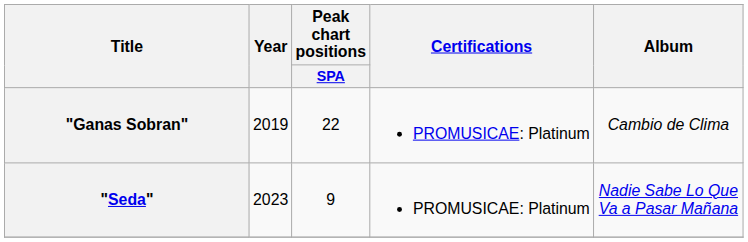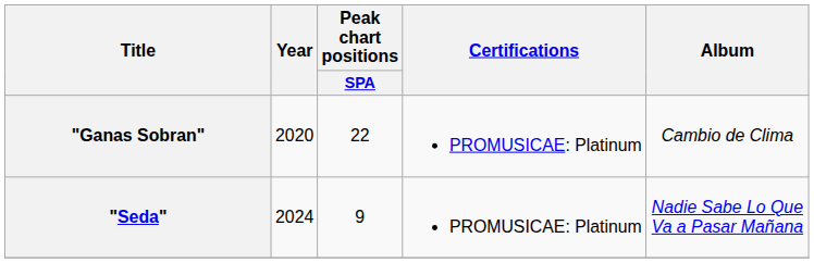 <table class="wikitable plainrowheaders" style="text-align:center;">
 <tr>
 <th scope="col" rowspan="2" style="width:15em;">Title</th>
 <th scope="col" rowspan="2" style="width:1em;">Year</th>
 <th scope="col" colspan="1">Peak chart positions</th>
 <th scope="col" rowspan="2"><a href='#'>Certifications</a></th>
 <th scope="col" rowspan="2" style="width:9em;">Album</th>
 </tr>
 <tr>
 <th scope="col" style="width:3em;font-size:90%;"><a href='#'>SPA</a><br></th>
 </tr>
 <tr>
 <th scope="row">"Ganas Sobran"<br></th>
-<td>2019</td>
+<td>2020</td>
 <td>22</td>
 <td><br><ul><li><a href='#'>PROMUSICAE</a>: Platinum</li></ul></td>
 <td><em>Cambio de Clima</em></td>
 </tr>
 <tr>
 <th scope="row">"<a href='#'>Seda</a>"<br></th>
-<td>2023</td>
+<td>2024</td>
 <td>9</td>
 <td><br><ul><li>PROMUSICAE: Platinum</li></ul></td>
 <td><em><a href='#'>Nadie Sabe Lo Que Va a Pasar Mañana</a></em></td>
 </tr>
 <tr>
 </tr>
 </table>
